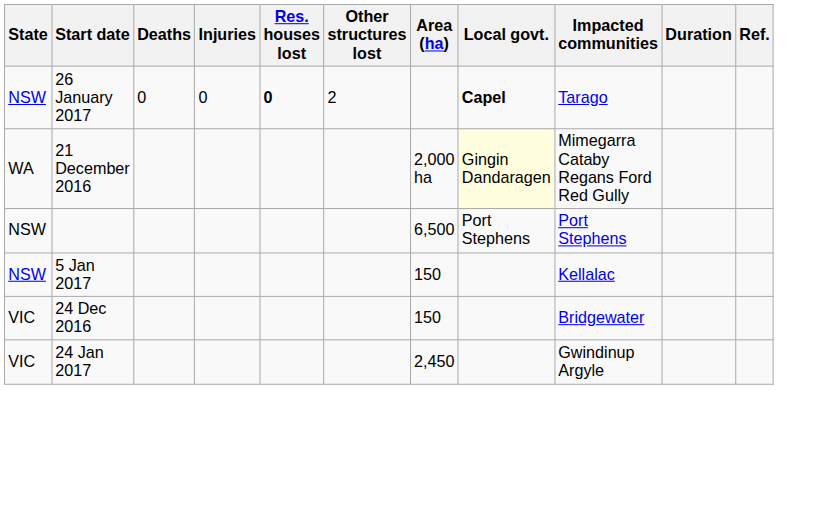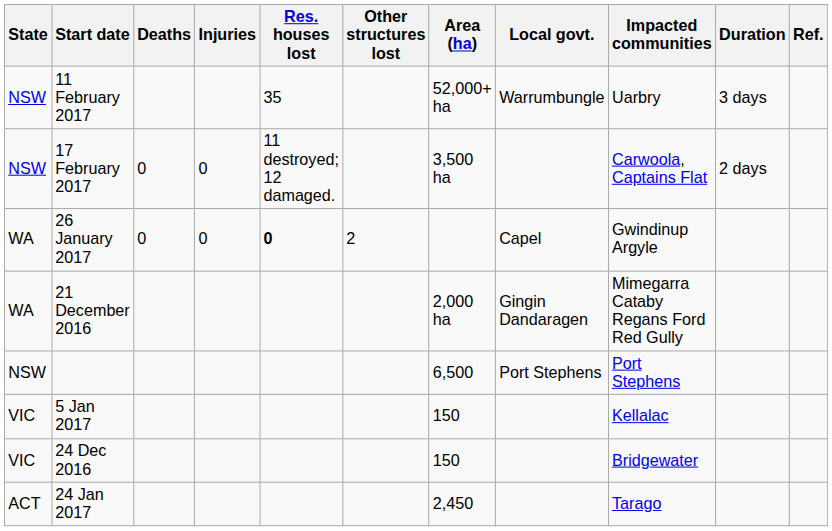 <table class="wikitable sortable">
 <tr>
 <th scope="col" width="6%" align="center">State</th>
 <th scope="col" width="12%" align="center">Start date</th>
 <th scope="col" width="6%" align="center">Deaths</th>
 <th scope="col" width="6%" align="center">Injuries</th>
 <th scope="col" width="6%" align="center"><a href='#'>Res.</a> houses lost</th>
 <th scope="col" width="6%" align="center">Other structures lost</th>
 <th scope="col" width="8%" align="center">Area (<a href='#'>ha</a>)</th>
 <th scope="col" width="12%" align="center">Local govt.</th>
 <th scope="col" align="center" class="unsortable">Impacted communities</th>
 <th scope="col" width="6%" align="center" class="unsortable">Duration</th>
 <th scope="col" width="10%" align="center" class="unsortable">Ref.</th>
 </tr>
 <tr>
 <td><a href='#'>NSW</a></td>
+<td>11 February 2017</td>
+<td></td>
+<td></td>
+<td>35</td>
+<td></td>
+<td>52,000+ ha</td>
+<td>Warrumbungle</td>
+<td>Uarbry</td>
+<td>3 days</td>
+<td></td>
+</tr>
+<tr>
+<td><a href='#'>NSW</a></td>
+<td>17 February 2017</td>
+<td>0</td>
+<td>0</td>
+<td>11 destroyed; 12 damaged.</td>
+<td></td>
+<td>3,500 ha</td>
+<td></td>
+<td><a href='#'>Carwoola</a>, <a href='#'>Captains Flat</a></td>
+<td>2 days</td>
+<td></td>
+</tr>
+<tr>
+<td>WA</td>
 <td>26 January 2017</td>
 <td>0</td>
 <td>0</td>
 <td><strong>0</strong></td>
 <td>2</td>
 <td></td>
-<td><strong>Capel</strong></td>
-<td><a href='#'>Tarago</a></td>
+<td>Capel</td>
+<td>Gwindinup Argyle</td>
 <td></td>
 <td></td>
 </tr>
 <tr>
 <td>WA</td>
 <td>21 December 2016</td>
 <td></td>
 <td></td>
 <td></td>
 <td></td>
 <td>2,000 ha</td>
-<td style="background: lightyellow;">Gingin Dandaragen</td>
+<td>Gingin Dandaragen</td>
 <td>Mimegarra<br>Cataby<br>Regans Ford<br>Red Gully</td>
 <td></td>
 <td></td>
 </tr>
 <tr>
 <td>NSW</td>
 <td></td>
 <td></td>
 <td></td>
 <td></td>
 <td></td>
 <td>6,500</td>
 <td>Port Stephens</td>
 <td><a href='#'>Port Stephens</a></td>
 <td></td>
 <td></td>
 </tr>
 <tr>
-<td><a href='#'>NSW</a></td>
+<td>VIC</td>
 <td>5 Jan 2017</td>
 <td></td>
 <td></td>
 <td></td>
 <td></td>
 <td>150</td>
 <td></td>
 <td><a href='#'>Kellalac</a></td>
 <td></td>
 <td></td>
 </tr>
 <tr>
 <td>VIC</td>
 <td>24 Dec 2016</td>
 <td></td>
 <td></td>
 <td></td>
 <td></td>
 <td>150</td>
 <td></td>
 <td><a href='#'>Bridgewater</a></td>
 <td></td>
 <td></td>
 </tr>
 <tr>
-<td>VIC</td>
+<td>ACT</td>
 <td>24 Jan 2017</td>
 <td></td>
 <td></td>
 <td></td>
 <td></td>
 <td>2,450</td>
 <td></td>
-<td>Gwindinup Argyle</td>
+<td><a href='#'>Tarago</a></td>
 <td></td>
 <td></td>
 </tr>
 </table>
